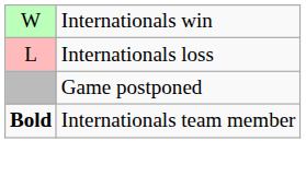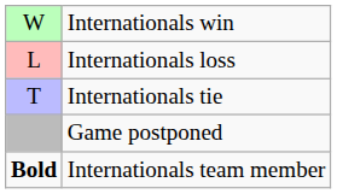 <table class="wikitable">
 <tr>
 <td bgcolor=#bbffbb align=center>W</td>
 <td>Internationals win</td>
 </tr>
 <tr>
 <td bgcolor=#ffbbbb align=center>L</td>
 <td>Internationals loss</td>
 </tr>
 <tr>
+<td bgcolor=#bbbbff align=center>T</td>
+<td>Internationals tie</td>
+</tr>
+<tr>
 <td bgcolor=#bbbbbb> </td>
 <td>Game postponed</td>
 </tr>
 <tr>
 <td align=center><strong>Bold</strong></td>
 <td>Internationals team member</td>
 </tr>
 </table>
